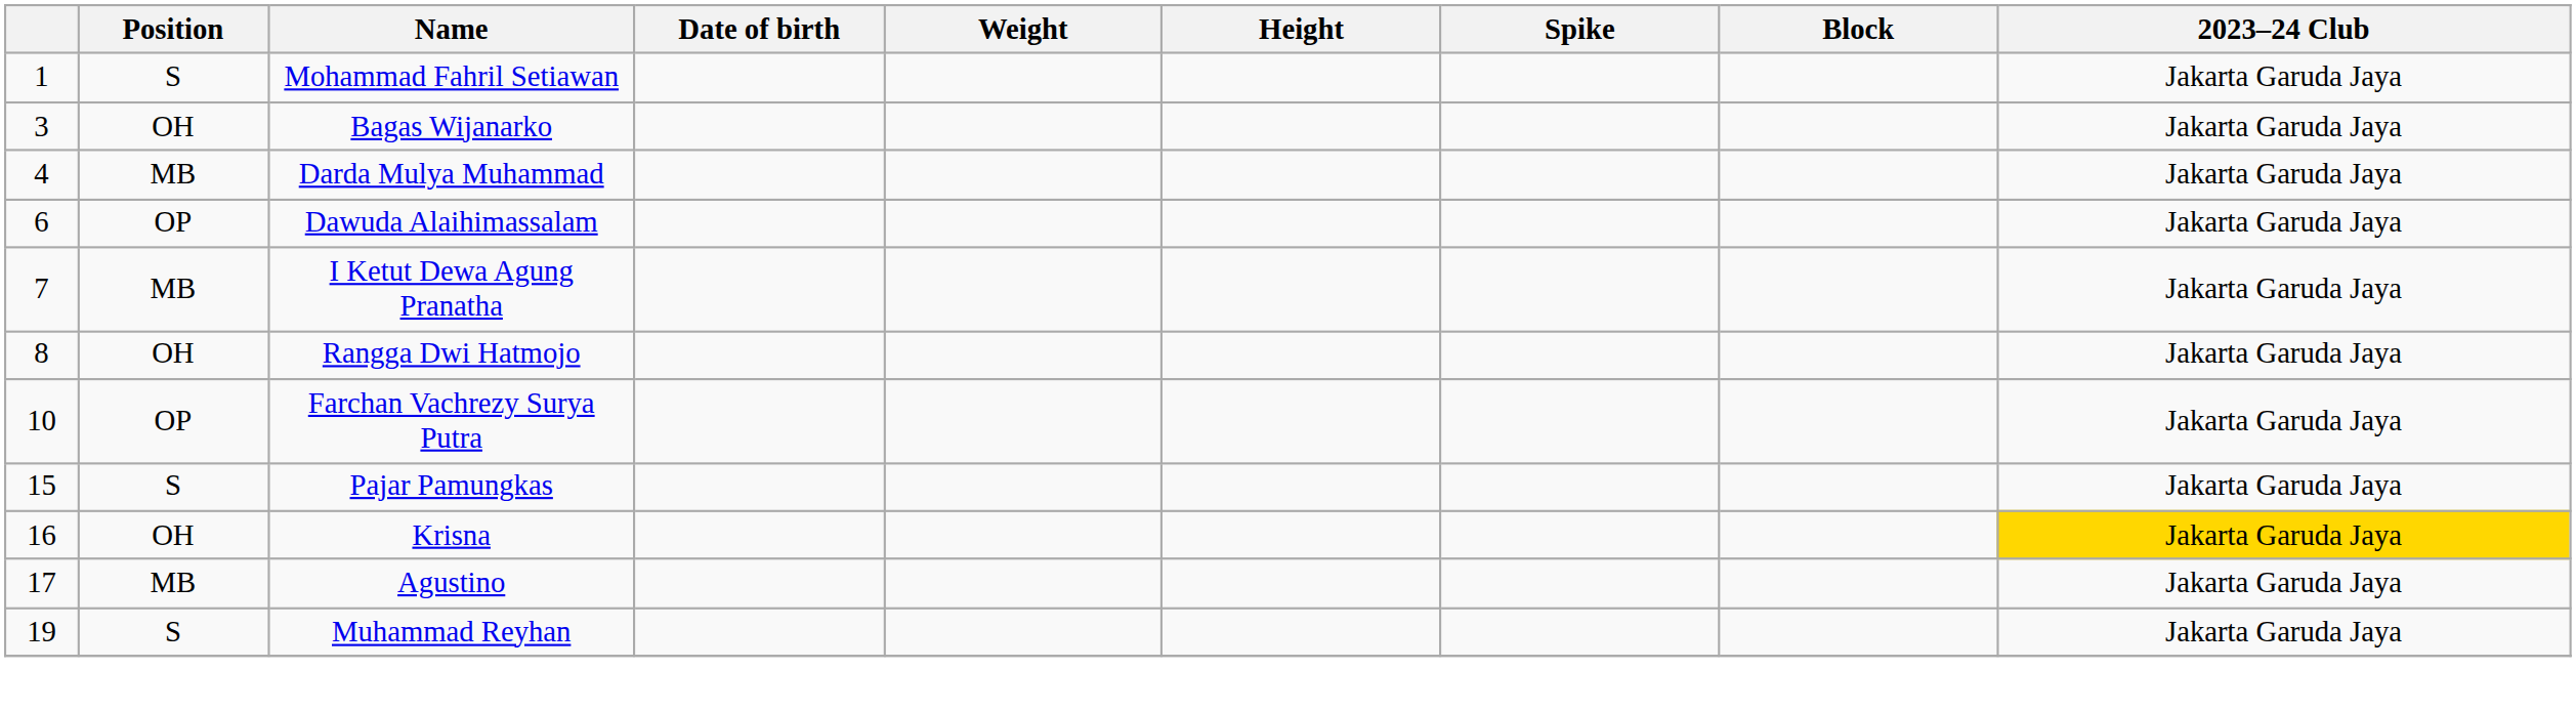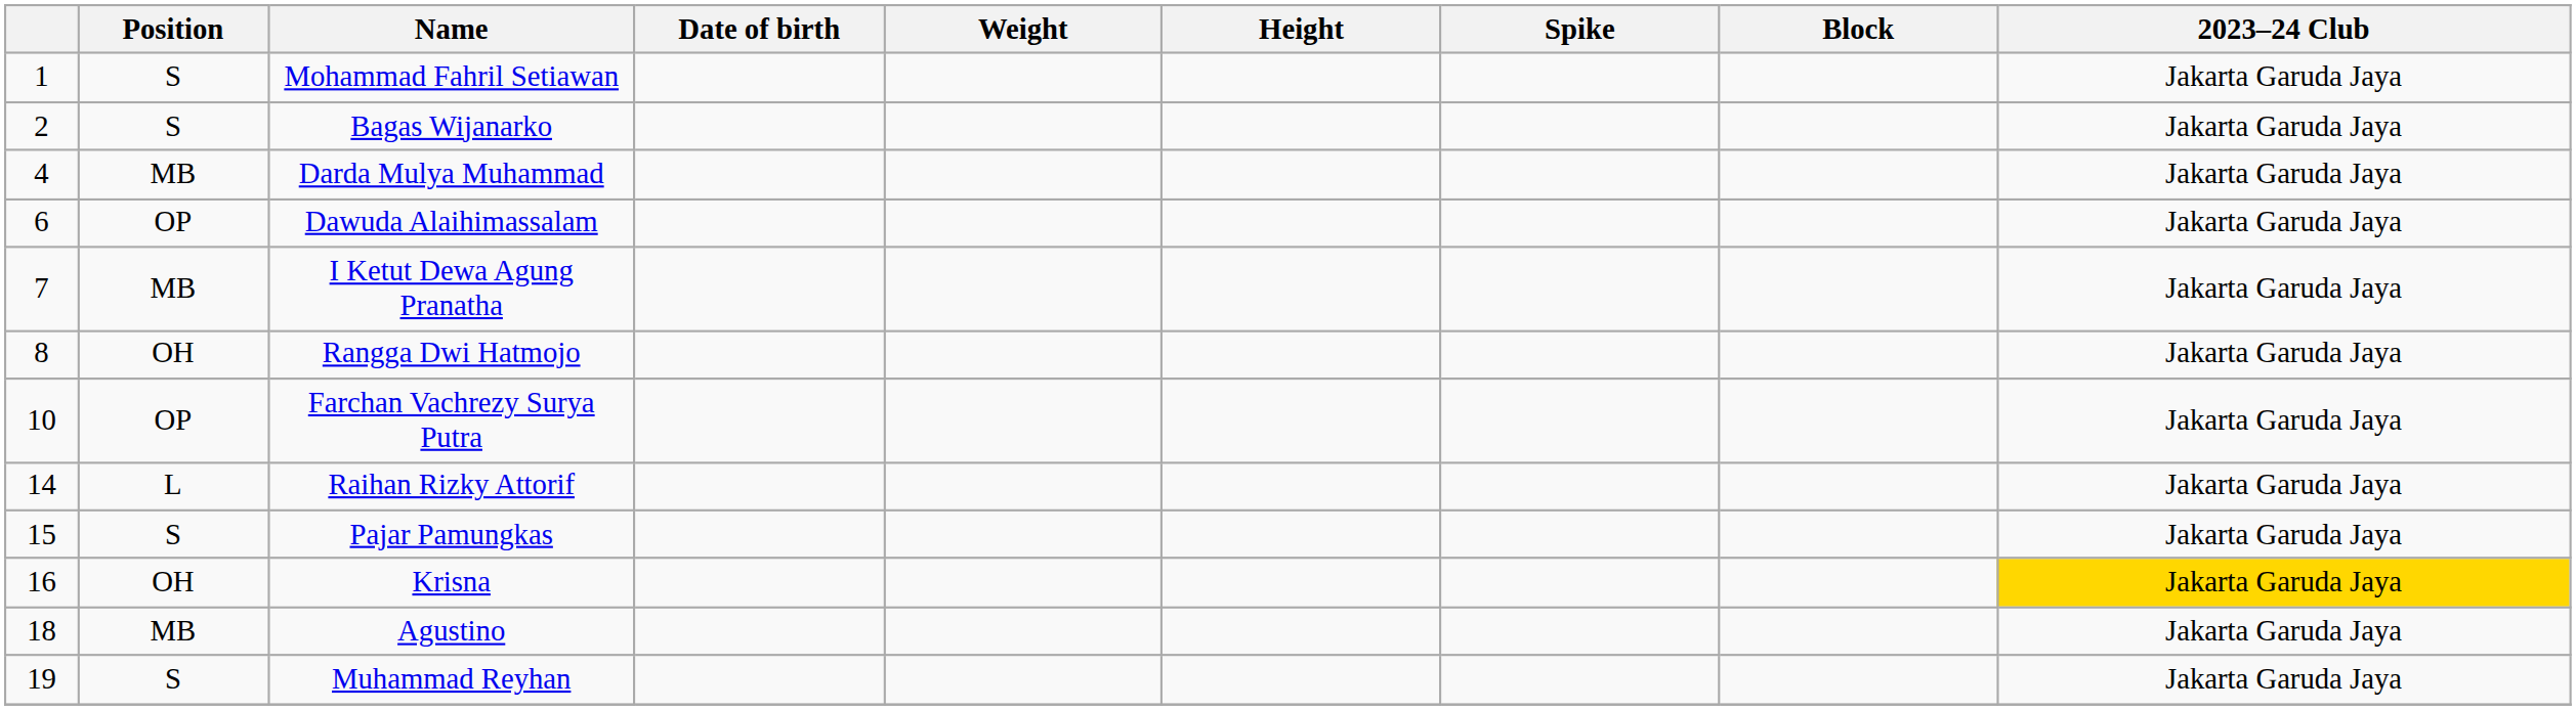 <table class="wikitable sortable" style="font-size:85%; text-align:center;">
 <tr>
 <th style="width:2em"></th>
 <th style="width:6em">Position</th>
 <th style="width:12em">Name</th>
 <th style="width:8em">Date of birth</th>
 <th style="width:9em">Weight</th>
 <th style="width:9em">Height</th>
 <th style="width:9em">Spike</th>
 <th style="width:9em">Block</th>
 <th style="width:19em">2023–24 Club</th>
 </tr>
 <tr>
 <td>1</td>
 <td>S</td>
 <td><a href='#'>Mohammad Fahril Setiawan</a></td>
 <td></td>
 <td></td>
 <td></td>
 <td></td>
 <td></td>
 <td> Jakarta Garuda Jaya</td>
 </tr>
 <tr>
-<td>3</td>
-<td>OH</td>
+<td>2</td>
+<td>S</td>
 <td><a href='#'>Bagas Wijanarko</a></td>
 <td></td>
 <td></td>
 <td></td>
 <td></td>
 <td></td>
 <td> Jakarta Garuda Jaya</td>
 </tr>
 <tr>
 <td>4</td>
 <td>MB</td>
 <td><a href='#'>Darda Mulya Muhammad</a></td>
 <td></td>
 <td></td>
 <td></td>
 <td></td>
 <td></td>
 <td> Jakarta Garuda Jaya</td>
 </tr>
 <tr>
 <td>6</td>
 <td>OP</td>
 <td><a href='#'>Dawuda Alaihimassalam</a></td>
 <td></td>
 <td></td>
 <td></td>
 <td></td>
 <td></td>
 <td> Jakarta Garuda Jaya</td>
 </tr>
 <tr>
 <td>7</td>
 <td>MB</td>
 <td><a href='#'>I Ketut Dewa Agung Pranatha</a></td>
 <td></td>
 <td></td>
 <td></td>
 <td></td>
 <td></td>
 <td> Jakarta Garuda Jaya</td>
 </tr>
 <tr>
 <td>8</td>
 <td>OH</td>
 <td><a href='#'>Rangga Dwi Hatmojo</a></td>
 <td></td>
 <td></td>
 <td></td>
 <td></td>
 <td></td>
 <td> Jakarta Garuda Jaya</td>
 </tr>
 <tr>
 <td>10</td>
 <td>OP</td>
 <td><a href='#'>Farchan Vachrezy Surya Putra</a></td>
 <td></td>
 <td></td>
 <td></td>
 <td></td>
 <td></td>
 <td> Jakarta Garuda Jaya</td>
 </tr>
 <tr>
+<td>14</td>
+<td>L</td>
+<td><a href='#'>Raihan Rizky Attorif</a></td>
+<td></td>
+<td></td>
+<td></td>
+<td></td>
+<td></td>
+<td> Jakarta Garuda Jaya</td>
+</tr>
+<tr>
 <td>15</td>
 <td>S</td>
 <td><a href='#'>Pajar Pamungkas</a></td>
 <td></td>
 <td></td>
 <td></td>
 <td></td>
 <td></td>
 <td> Jakarta Garuda Jaya</td>
 </tr>
 <tr>
 <td>16</td>
 <td>OH</td>
 <td><a href='#'>Krisna</a></td>
 <td></td>
 <td></td>
 <td></td>
 <td></td>
 <td></td>
 <td style="background: gold;"> Jakarta Garuda Jaya</td>
 </tr>
 <tr>
-<td>17</td>
+<td>18</td>
 <td>MB</td>
 <td><a href='#'>Agustino</a></td>
 <td></td>
 <td></td>
 <td></td>
 <td></td>
 <td></td>
 <td> Jakarta Garuda Jaya</td>
 </tr>
 <tr>
 <td>19</td>
 <td>S</td>
 <td><a href='#'>Muhammad Reyhan</a></td>
 <td></td>
 <td></td>
 <td></td>
 <td></td>
 <td></td>
 <td> Jakarta Garuda Jaya</td>
 </tr>
 <tr>
 </tr>
 </table>
